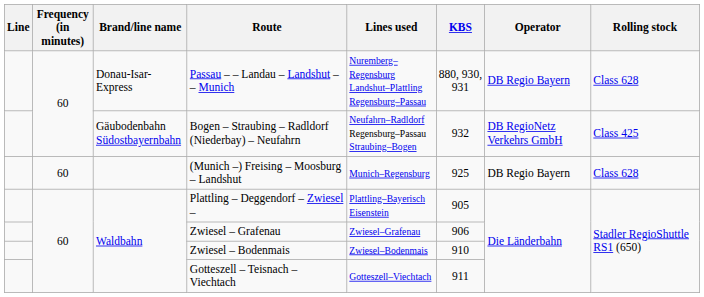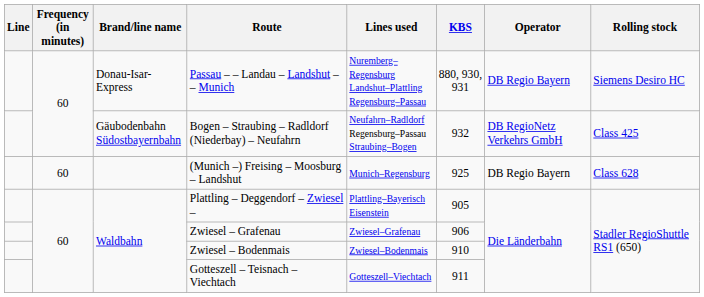 <table class="wikitable sortable" style="font-size:90%">
 <tr class="hintergrundfarbe5">
 <th>Line</th>
 <th>Frequency<br>(in minutes)</th>
 <th>Brand/line name</th>
 <th class="unsortable">Route</th>
 <th class="unsortable">Lines used</th>
 <th><a href='#'>KBS</a></th>
 <th>Operator</th>
 <th>Rolling stock</th>
 </tr>
 <tr id="RE 3">
 <td align="center"></td>
 <td rowspan="2" align="center">60</td>
 <td>Donau-Isar-Express</td>
 <td><a href='#'>Passau</a> –  – Landau – <a href='#'>Landshut</a> –  – <a href='#'>Munich</a></td>
 <td><small><a href='#'>Nuremberg–Regensburg</a><br><a href='#'>Landshut–Plattling</a><br><a href='#'>Regensburg–Passau</a></small></td>
 <td align="center">880, 930, 931</td>
 <td><a href='#'>DB Regio Bayern</a></td>
-<td><a href='#'>Class 628</a></td>
+<td><a href='#'>Siemens Desiro HC</a></td>
 </tr>
 <tr id="RB 32">
 <td align="center"></td>
 <td>Gäubodenbahn<br><a href='#'>Südostbayernbahn</a></td>
 <td>Bogen – Straubing – Radldorf (Niederbay) – Neufahrn</td>
 <td><small><a href='#'>Neufahrn–Radldorf</a><br>Regensburg–Passau<br><a href='#'>Straubing–Bogen</a></small></td>
 <td align="center">932</td>
 <td><a href='#'>DB RegioNetz Verkehrs GmbH</a></td>
 <td><a href='#'>Class 425</a></td>
 </tr>
 <tr id="RB 33">
 <td align="center"></td>
 <td align="center">60</td>
 <td></td>
 <td>(Munich –) Freising – Moosburg – Landshut</td>
 <td><a href='#'><small>Munich–Regensburg</small></a></td>
 <td align="center">925</td>
 <td>DB Regio Bayern</td>
 <td><a href='#'>Class 628</a></td>
 </tr>
 <tr id="RB 35">
 <td align="center"></td>
 <td rowspan="4" align="center">60</td>
 <td rowspan="4"><a href='#'>Waldbahn</a></td>
 <td>Plattling – Deggendorf – <a href='#'>Zwiesel</a> – </td>
 <td><a href='#'><small>Plattling–Bayerisch Eisenstein</small></a></td>
 <td align="center">905</td>
 <td rowspan="4"><a href='#'>Die Länderbahn</a></td>
 <td rowspan="4"><a href='#'>Stadler RegioShuttle RS1</a> (650)</td>
 </tr>
 <tr id="RB 36">
 <td align="center"></td>
 <td>Zwiesel – Grafenau</td>
 <td><a href='#'><small>Zwiesel–Grafenau</small></a></td>
 <td align="center">906</td>
 </tr>
 <tr id="RB 37">
 <td align="center"></td>
 <td>Zwiesel – Bodenmais</td>
 <td><a href='#'><small>Zwiesel–Bodenmais</small></a></td>
 <td align="center">910</td>
 </tr>
 <tr id="RB 38">
 <td align="center"></td>
 <td>Gotteszell – Teisnach – Viechtach</td>
 <td><a href='#'><small>Gotteszell–Viechtach</small></a></td>
 <td align="center">911</td>
 </tr>
 </table>
